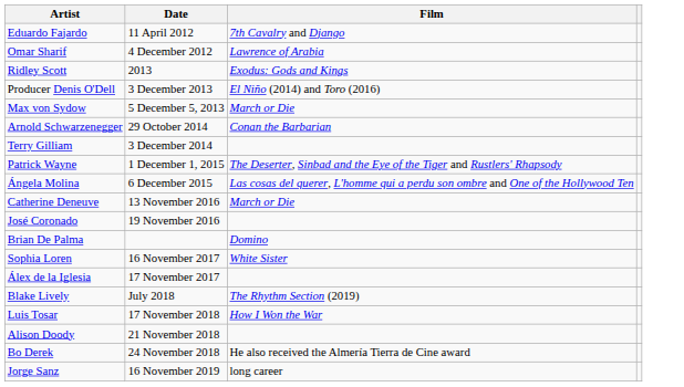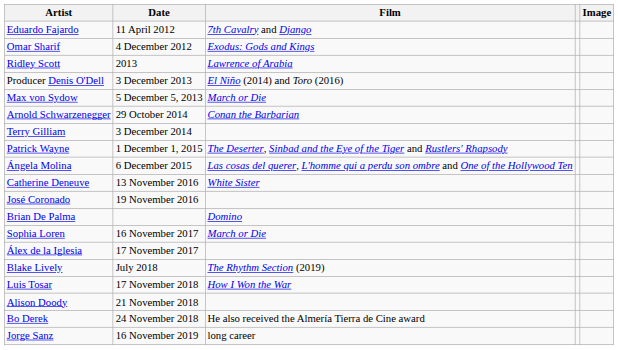 <table class="wikitable">
 <tr>
 <th>Artist</th>
 <th>Date</th>
 <th>Film</th>
 <th></th>
+<th>Image</th>
 </tr>
 <tr>
 <td><a href='#'>Eduardo Fajardo</a></td>
 <td>11 April 2012</td>
 <td><em><a href='#'>7th Cavalry</a></em> and <em><a href='#'>Django</a></em></td>
 <td></td>
+<td></td>
 </tr>
 <tr>
 <td><a href='#'>Omar Sharif</a></td>
 <td>4 December 2012</td>
-<td><em><a href='#'>Lawrence of Arabia</a></em></td>
+<td><em><a href='#'>Exodus: Gods and Kings</a></em></td>
+<td></td>
 <td></td>
 </tr>
 <tr>
 <td><a href='#'>Ridley Scott</a></td>
 <td>2013</td>
-<td><em><a href='#'>Exodus: Gods and Kings</a></em></td>
+<td><em><a href='#'>Lawrence of Arabia</a></em></td>
+<td></td>
 <td></td>
 </tr>
 <tr>
 <td>Producer <a href='#'>Denis O'Dell</a></td>
 <td>3 December 2013</td>
 <td><em><a href='#'>El Niño</a></em> (2014) and <em>Toro</em> (2016)</td>
 <td></td>
+<td></td>
 </tr>
 <tr>
 <td><a href='#'>Max von Sydow</a></td>
 <td>5 December 5, 2013</td>
 <td><em><a href='#'>March or Die</a></em></td>
+<td></td>
 <td></td>
 </tr>
 <tr>
 <td><a href='#'>Arnold Schwarzenegger</a></td>
 <td>29 October 2014</td>
 <td><em><a href='#'>Conan the Barbarian</a></em></td>
 <td></td>
+<td></td>
 </tr>
 <tr>
 <td><a href='#'>Terry Gilliam</a></td>
 <td>3 December 2014</td>
+<td></td>
 <td></td>
 <td></td>
 </tr>
 <tr>
 <td><a href='#'>Patrick Wayne</a></td>
 <td>1 December 1, 2015</td>
 <td><em><a href='#'>The Deserter</a></em>, <em><a href='#'>Sinbad and the Eye of the Tiger</a></em> and <em><a href='#'>Rustlers' Rhapsody</a></em></td>
 <td></td>
+<td></td>
 </tr>
 <tr>
 <td><a href='#'>Ángela Molina</a></td>
 <td>6 December 2015</td>
 <td><em><a href='#'>Las cosas del querer</a></em>, <em><a href='#'>L'homme qui a perdu son ombre</a></em> and <em><a href='#'>One of the Hollywood Ten</a></em></td>
 <td></td>
+<td></td>
 </tr>
 <tr>
 <td><a href='#'>Catherine Deneuve</a></td>
 <td>13 November 2016</td>
-<td><em><a href='#'>March or Die</a></em></td>
+<td><em><a href='#'>White Sister</a></em></td>
+<td></td>
 <td></td>
 </tr>
 <tr>
 <td><a href='#'>José Coronado</a></td>
 <td>19 November 2016</td>
+<td></td>
 <td></td>
 <td></td>
 </tr>
 <tr>
 <td><a href='#'>Brian De Palma</a></td>
 <td></td>
 <td><em><a href='#'>Domino</a></em></td>
 <td></td>
+<td></td>
 </tr>
 <tr>
 <td><a href='#'>Sophia Loren</a></td>
 <td>16 November 2017</td>
-<td><em><a href='#'>White Sister</a></em></td>
+<td><em><a href='#'>March or Die</a></em></td>
+<td></td>
 <td></td>
 </tr>
 <tr>
 <td><a href='#'>Álex de la Iglesia</a></td>
 <td>17 November 2017</td>
+<td></td>
 <td></td>
 <td></td>
 </tr>
 <tr>
 <td><a href='#'>Blake Lively</a></td>
 <td>July 2018</td>
 <td><em><a href='#'>The Rhythm Section</a></em> (2019)</td>
 <td></td>
+<td></td>
 </tr>
 <tr>
 <td><a href='#'>Luis Tosar</a></td>
 <td>17 November 2018</td>
 <td><em><a href='#'>How I Won the War</a></em></td>
 <td></td>
+<td></td>
 </tr>
 <tr>
 <td><a href='#'>Alison Doody</a></td>
 <td>21 November 2018</td>
+<td></td>
 <td></td>
 <td></td>
 </tr>
 <tr>
 <td><a href='#'>Bo Derek</a></td>
 <td>24 November 2018</td>
 <td>He also received the Almería Tierra de Cine award</td>
 <td></td>
+<td></td>
 </tr>
 <tr>
 <td><a href='#'>Jorge Sanz</a></td>
 <td>16 November 2019</td>
 <td>long career</td>
 <td></td>
+<td></td>
 </tr>
 </table>
